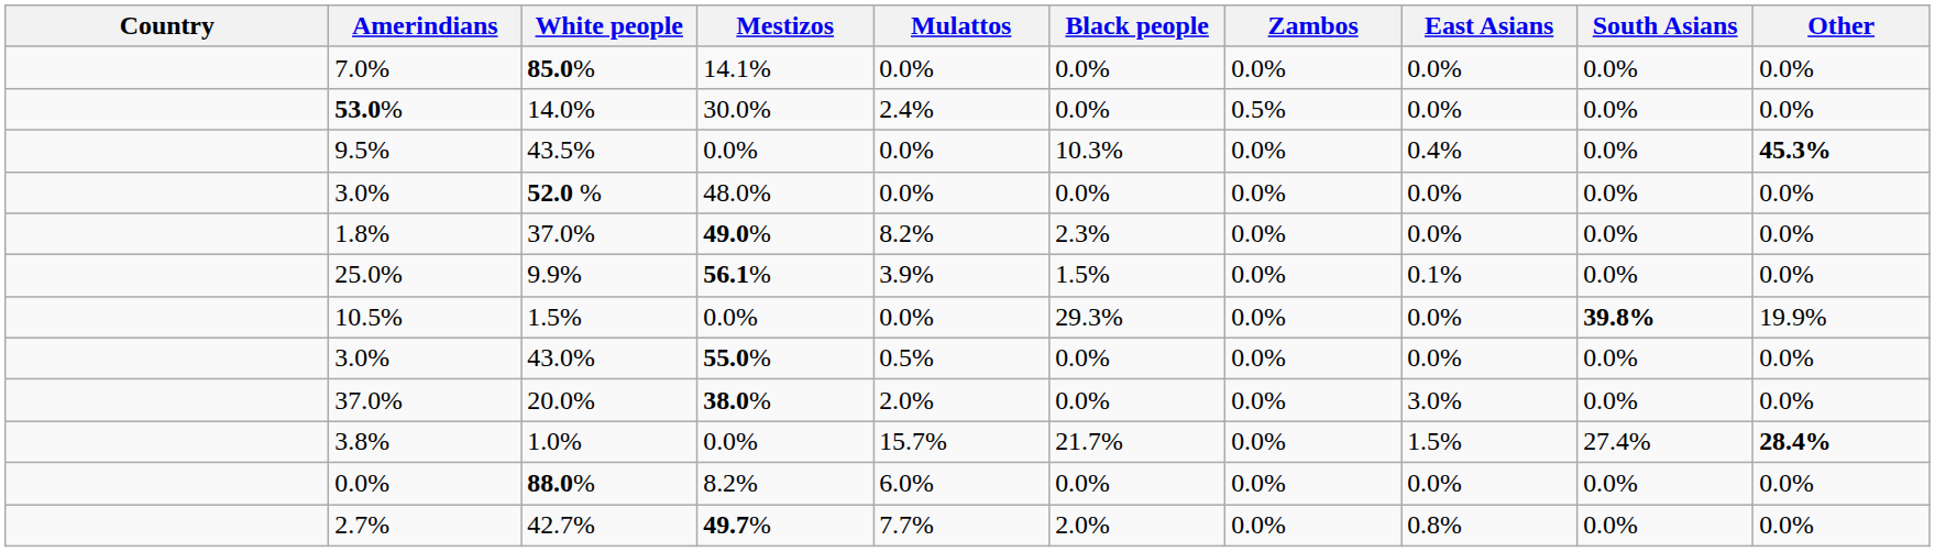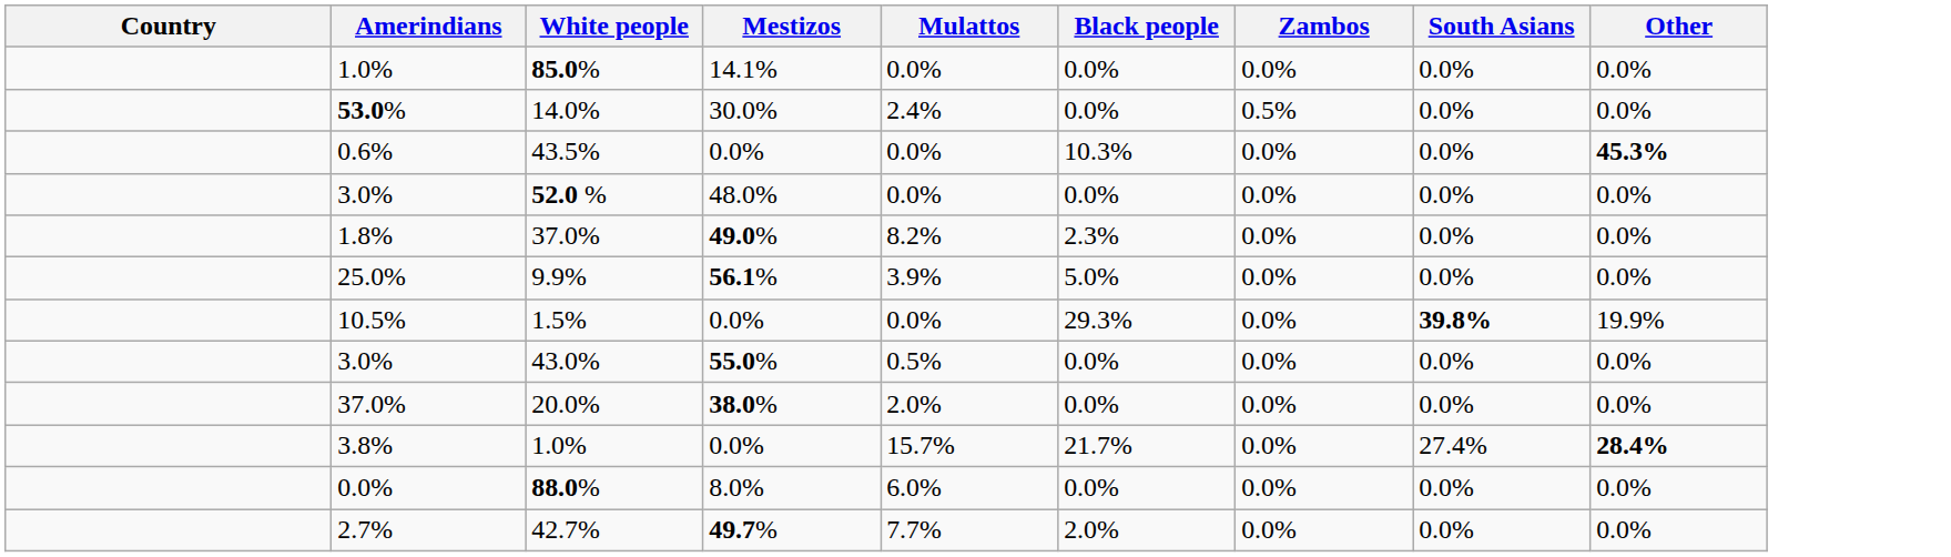 <table class="wikitable sortable">
 <tr style="background:#e8e8e8;">
 <th style="width:190px;">Country</th>
 <th style="width:110px;"><a href='#'>Amerindians</a></th>
 <th style="width:100px;"><a href='#'>White people</a></th>
 <th style="width:100px;"><a href='#'>Mestizos</a></th>
 <th style="width:100px;"><a href='#'>Mulattos</a></th>
 <th style="width:100px;"><a href='#'>Black people</a></th>
 <th style="width:100px;"><a href='#'>Zambos</a></th>
-<th style="width:100px;"><a href='#'>East Asians</a></th>
 <th style="width:100px;"><a href='#'>South Asians</a></th>
 <th style="width:100px;"><a href='#'>Other</a></th>
 </tr>
 <tr>
 <td style="text-align:left;"></td>
-<td>7.0%</td>
+<td>1.0%</td>
 <td><strong>85.0</strong>%</td>
 <td>14.1%</td>
-<td>0.0%</td>
 <td>0.0%</td>
 <td>0.0%</td>
 <td>0.0%</td>
 <td>0.0%</td>
 <td>0.0%</td>
 </tr>
 <tr>
 <td style="text-align:left;"></td>
 <td><strong>53.0</strong>%</td>
 <td>14.0%</td>
 <td>30.0%</td>
 <td>2.4%</td>
 <td>0.0%</td>
 <td>0.5%</td>
 <td>0.0%</td>
 <td>0.0%</td>
-<td>0.0%</td>
 </tr>
 <tr>
 <td style="text-align:left;"></td>
-<td>9.5%</td>
+<td>0.6%</td>
 <td>43.5%</td>
 <td>0.0%</td>
 <td>0.0%</td>
 <td>10.3%</td>
 <td>0.0%</td>
-<td>0.4%</td>
 <td>0.0%</td>
 <td><strong>45.3%</strong></td>
 </tr>
 <tr>
 <td style="text-align:left;"></td>
 <td>3.0%</td>
 <td><strong> 52.0 </strong>%</td>
 <td>48.0%</td>
-<td>0.0%</td>
 <td>0.0%</td>
 <td>0.0%</td>
 <td>0.0%</td>
 <td>0.0%</td>
 <td>0.0%</td>
 </tr>
 <tr>
 <td style="text-align:left;"></td>
 <td>1.8%</td>
 <td>37.0%</td>
 <td><strong>49.0</strong>%</td>
 <td>8.2%</td>
 <td>2.3%</td>
 <td>0.0%</td>
 <td>0.0%</td>
 <td>0.0%</td>
-<td>0.0%</td>
 </tr>
 <tr>
 <td style="text-align:left;"></td>
 <td>25.0%</td>
 <td>9.9%</td>
 <td><strong>56.1</strong>%</td>
 <td>3.9%</td>
-<td>1.5%</td>
+<td>5.0%</td>
 <td>0.0%</td>
-<td>0.1%</td>
 <td>0.0%</td>
 <td>0.0%</td>
 </tr>
 <tr>
 <td style="text-align:left;"></td>
 <td>10.5%</td>
 <td>1.5%</td>
 <td>0.0%</td>
 <td>0.0%</td>
 <td>29.3%</td>
-<td>0.0%</td>
 <td>0.0%</td>
 <td><strong>39.8%</strong></td>
 <td>19.9%</td>
 </tr>
 <tr>
 <td style="text-align:left;"></td>
 <td>3.0%</td>
 <td>43.0%</td>
 <td><strong>55.0</strong>%</td>
 <td>0.5%</td>
 <td>0.0%</td>
 <td>0.0%</td>
 <td>0.0%</td>
 <td>0.0%</td>
-<td>0.0%</td>
 </tr>
 <tr>
 <td style="text-align:left;"></td>
 <td>37.0%</td>
 <td>20.0%</td>
 <td><strong>38.0</strong>%</td>
 <td>2.0%</td>
 <td>0.0%</td>
 <td>0.0%</td>
-<td>3.0%</td>
 <td>0.0%</td>
 <td>0.0%</td>
 </tr>
 <tr>
 <td style="text-align:left;"></td>
 <td>3.8%</td>
 <td>1.0%</td>
 <td>0.0%</td>
 <td>15.7%</td>
 <td>21.7%</td>
 <td>0.0%</td>
-<td>1.5%</td>
 <td>27.4%</td>
 <td><strong>28.4%</strong></td>
 </tr>
 <tr>
 <td style="text-align:left;"></td>
 <td>0.0%</td>
 <td><strong>88.0</strong>%</td>
-<td>8.2%</td>
+<td>8.0%</td>
 <td>6.0%</td>
-<td>0.0%</td>
 <td>0.0%</td>
 <td>0.0%</td>
 <td>0.0%</td>
 <td>0.0%</td>
 </tr>
 <tr>
 <td style="text-align:left;"></td>
 <td>2.7%</td>
 <td>42.7%</td>
 <td><strong>49.7</strong>%</td>
 <td>7.7%</td>
 <td>2.0%</td>
 <td>0.0%</td>
-<td>0.8%</td>
 <td>0.0%</td>
 <td>0.0%</td>
 </tr>
 </table>
